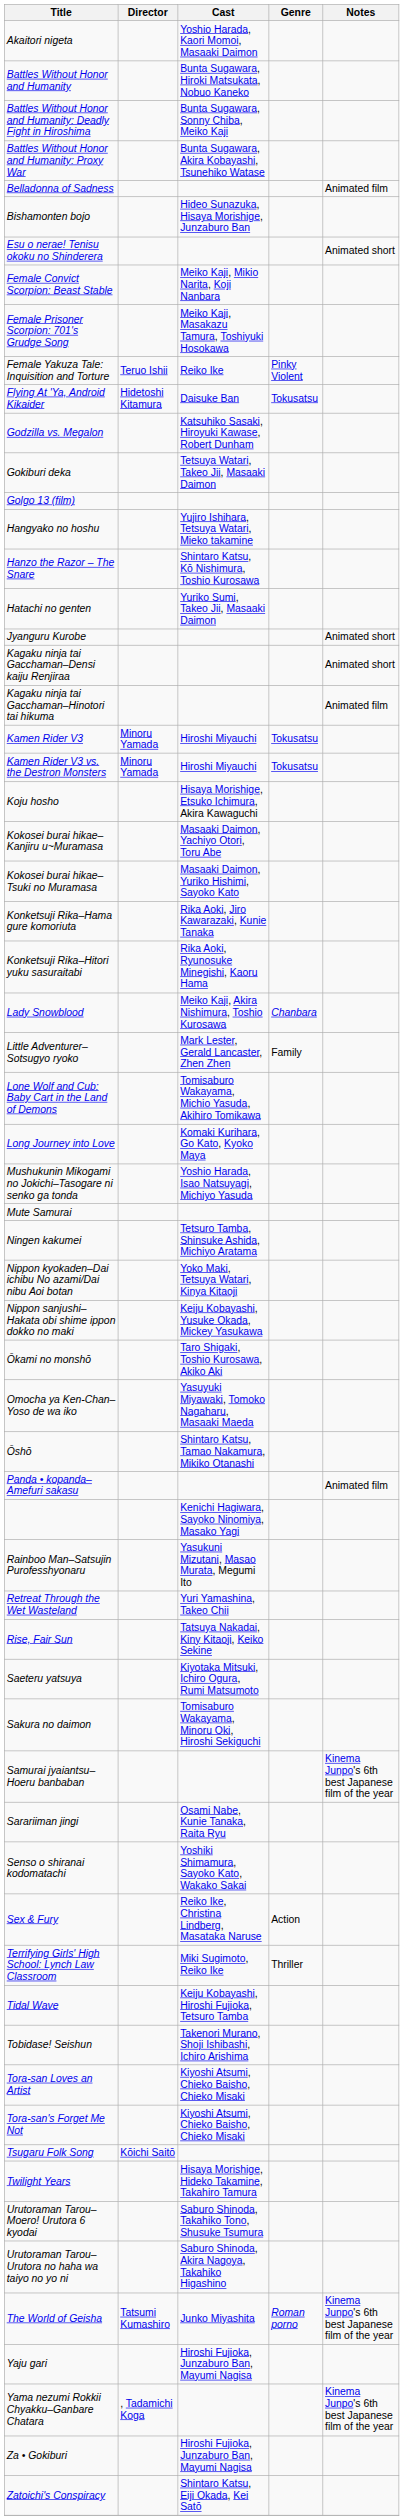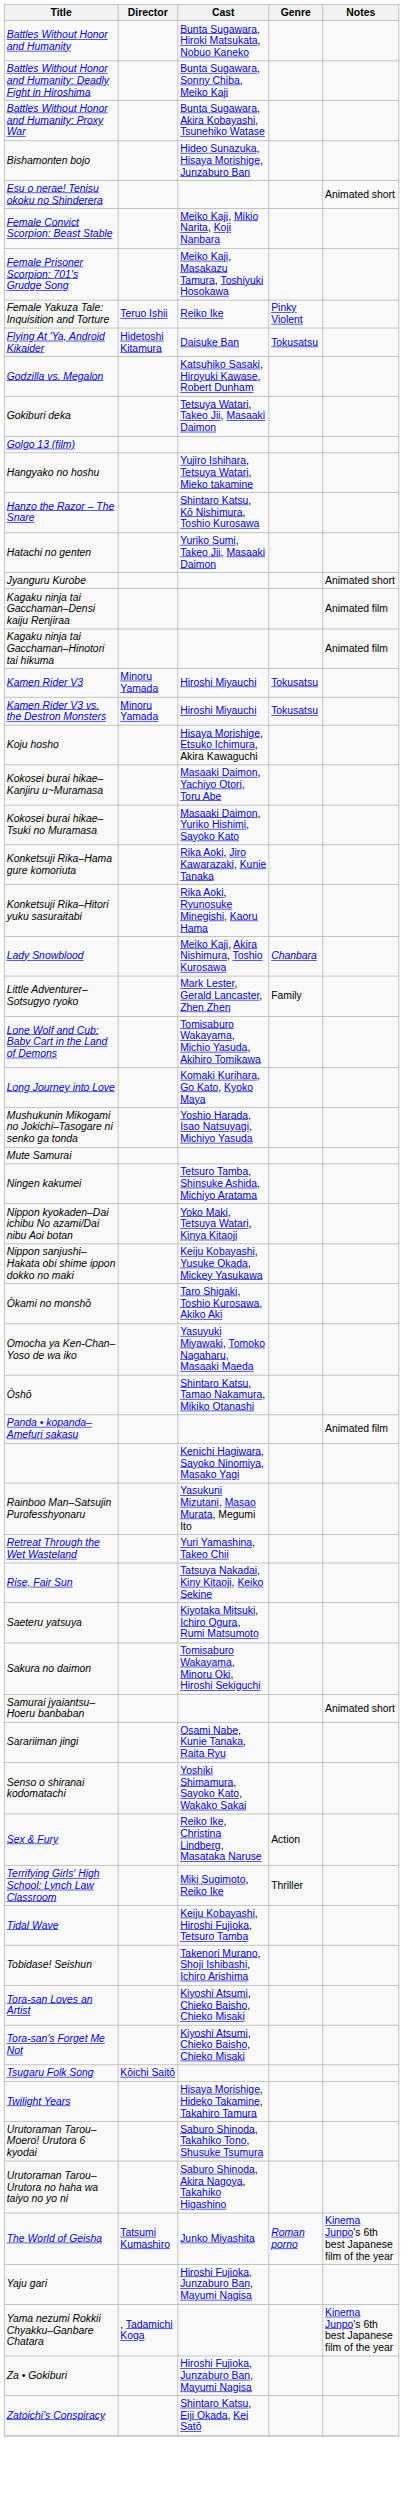 <table class="wikitable sortable">
 <tr>
 <th scope="col">Title</th>
 <th scope="col">Director</th>
 <th scope="col" class="unsortable">Cast</th>
 <th scope="col">Genre</th>
 <th scope="col">Notes</th>
-</tr>
-<tr>
-<td><em>Akaitori nigeta</em></td>
-<td></td>
-<td><a href='#'>Yoshio Harada</a>, <a href='#'>Kaori Momoi</a>, <a href='#'>Masaaki Daimon</a></td>
-<td></td>
-<td></td>
 </tr>
 <tr>
 <td><em><a href='#'>Battles Without Honor and Humanity</a></em></td>
 <td></td>
 <td><a href='#'>Bunta Sugawara</a>, <a href='#'>Hiroki Matsukata</a>, <a href='#'>Nobuo Kaneko</a></td>
 <td></td>
 <td></td>
 </tr>
 <tr>
 <td><em><a href='#'>Battles Without Honor and Humanity: Deadly Fight in Hiroshima</a></em></td>
 <td></td>
 <td><a href='#'>Bunta Sugawara</a>, <a href='#'>Sonny Chiba</a>, <a href='#'>Meiko Kaji</a></td>
 <td></td>
 <td></td>
 </tr>
 <tr>
 <td><em><a href='#'>Battles Without Honor and Humanity: Proxy War</a></em></td>
 <td></td>
 <td><a href='#'>Bunta Sugawara</a>, <a href='#'>Akira Kobayashi</a>, <a href='#'>Tsunehiko Watase</a></td>
 <td></td>
 <td></td>
-</tr>
-<tr>
-<td><em><a href='#'>Belladonna of Sadness</a></em></td>
-<td></td>
-<td></td>
-<td></td>
-<td>Animated film</td>
 </tr>
 <tr>
 <td><em>Bishamonten bojo</em></td>
 <td></td>
 <td><a href='#'>Hideo Sunazuka</a>, <a href='#'>Hisaya Morishige</a>, <a href='#'>Junzaburo Ban</a></td>
 <td></td>
 <td></td>
 </tr>
 <tr>
 <td><em><a href='#'>Esu o nerae! Tenisu okoku no Shinderera</a></em></td>
 <td></td>
 <td></td>
 <td></td>
 <td>Animated short</td>
 </tr>
 <tr>
 <td><em><a href='#'>Female Convict Scorpion: Beast Stable</a></em></td>
 <td></td>
 <td><a href='#'>Meiko Kaji</a>, <a href='#'>Mikio Narita</a>, <a href='#'>Koji Nanbara</a></td>
 <td></td>
 <td></td>
 </tr>
 <tr>
 <td><em><a href='#'>Female Prisoner Scorpion: 701's Grudge Song</a></em></td>
 <td></td>
 <td><a href='#'>Meiko Kaji</a>, <a href='#'>Masakazu Tamura</a>, <a href='#'>Toshiyuki Hosokawa</a></td>
 <td></td>
 <td></td>
 </tr>
 <tr>
 <td><em>Female Yakuza Tale: Inquisition and Torture</em></td>
 <td><a href='#'>Teruo Ishii</a></td>
 <td><a href='#'>Reiko Ike</a></td>
 <td><a href='#'>Pinky Violent</a></td>
 <td></td>
 </tr>
 <tr>
 <td><em><a href='#'>Flying At 'Ya, Android Kikaider</a></em></td>
 <td><a href='#'>Hidetoshi Kitamura</a></td>
 <td><a href='#'>Daisuke Ban</a></td>
 <td><a href='#'>Tokusatsu</a></td>
 <td></td>
 </tr>
 <tr>
 <td><em><a href='#'>Godzilla vs. Megalon</a></em></td>
 <td></td>
 <td><a href='#'>Katsuhiko Sasaki</a>, <a href='#'>Hiroyuki Kawase</a>, <a href='#'>Robert Dunham</a></td>
 <td></td>
 <td></td>
 </tr>
 <tr>
 <td><em>Gokiburi deka</em></td>
 <td></td>
 <td><a href='#'>Tetsuya Watari</a>, <a href='#'>Takeo Jii</a>, <a href='#'>Masaaki Daimon</a></td>
 <td></td>
 <td></td>
 </tr>
 <tr>
 <td><em><a href='#'>Golgo 13 (film)</a></em></td>
 <td></td>
 <td></td>
 <td></td>
 <td></td>
 </tr>
 <tr>
 <td><em>Hangyako no hoshu</em></td>
 <td></td>
 <td><a href='#'>Yujiro Ishihara</a>, <a href='#'>Tetsuya Watari</a>, <a href='#'>Mieko takamine</a></td>
 <td></td>
 <td></td>
 </tr>
 <tr>
 <td><em><a href='#'>Hanzo the Razor – The Snare</a></em></td>
 <td></td>
 <td><a href='#'>Shintaro Katsu</a>, <a href='#'>Kō Nishimura</a>, <a href='#'>Toshio Kurosawa</a></td>
 <td></td>
 <td></td>
 </tr>
 <tr>
 <td><em>Hatachi no genten</em></td>
 <td></td>
 <td><a href='#'>Yuriko Sumi</a>, <a href='#'>Takeo Jii</a>, <a href='#'>Masaaki Daimon</a></td>
 <td></td>
 <td></td>
 </tr>
 <tr>
 <td><em>Jyanguru Kurobe</em></td>
 <td></td>
 <td></td>
 <td></td>
 <td>Animated short</td>
 </tr>
 <tr>
 <td><em>Kagaku ninja tai Gacchaman–Densi kaiju Renjiraa</em></td>
 <td></td>
 <td></td>
 <td></td>
-<td>Animated short</td>
+<td>Animated film</td>
 </tr>
 <tr>
 <td><em>Kagaku ninja tai Gacchaman–Hinotori tai hikuma</em></td>
 <td></td>
 <td></td>
 <td></td>
 <td>Animated film</td>
 </tr>
 <tr>
 <td><em><a href='#'>Kamen Rider V3</a></em></td>
 <td><a href='#'>Minoru Yamada</a></td>
 <td><a href='#'>Hiroshi Miyauchi</a></td>
 <td><a href='#'>Tokusatsu</a></td>
 <td></td>
 </tr>
 <tr>
 <td><em><a href='#'>Kamen Rider V3 vs. the Destron Monsters</a></em></td>
 <td><a href='#'>Minoru Yamada</a></td>
 <td><a href='#'>Hiroshi Miyauchi</a></td>
 <td><a href='#'>Tokusatsu</a></td>
 <td></td>
 </tr>
 <tr>
 <td><em>Koju hosho</em></td>
 <td></td>
 <td><a href='#'>Hisaya Morishige</a>, <a href='#'>Etsuko Ichimura</a>, Akira Kawaguchi</td>
 <td></td>
 <td></td>
 </tr>
 <tr>
 <td><em>Kokosei burai hikae–Kanjiru u~Muramasa</em></td>
 <td></td>
 <td><a href='#'>Masaaki Daimon</a>, <a href='#'>Yachiyo Otori</a>, <a href='#'>Toru Abe</a></td>
 <td></td>
 <td></td>
 </tr>
 <tr>
 <td><em>Kokosei burai hikae–Tsuki no Muramasa</em></td>
 <td></td>
 <td><a href='#'>Masaaki Daimon</a>, <a href='#'>Yuriko Hishimi</a>, <a href='#'>Sayoko Kato</a></td>
 <td></td>
 <td></td>
 </tr>
 <tr>
 <td><em>Konketsuji Rika–Hama gure komoriuta</em></td>
 <td></td>
 <td><a href='#'>Rika Aoki</a>, <a href='#'>Jiro Kawarazaki</a>, <a href='#'>Kunie Tanaka</a></td>
 <td></td>
 <td></td>
 </tr>
 <tr>
 <td><em>Konketsuji Rika–Hitori yuku sasuraitabi</em></td>
 <td></td>
 <td><a href='#'>Rika Aoki</a>, <a href='#'>Ryunosuke Minegishi</a>, <a href='#'>Kaoru Hama</a></td>
 <td></td>
 <td></td>
 </tr>
 <tr>
 <td><em><a href='#'>Lady Snowblood</a></em></td>
 <td></td>
 <td><a href='#'>Meiko Kaji</a>, <a href='#'>Akira Nishimura</a>, <a href='#'>Toshio Kurosawa</a></td>
 <td><em><a href='#'>Chanbara</a></em></td>
 <td></td>
 </tr>
 <tr>
 <td><em>Little Adventurer–Sotsugyo ryoko</em></td>
 <td></td>
 <td><a href='#'>Mark Lester</a>, <a href='#'>Gerald Lancaster</a>, <a href='#'>Zhen Zhen</a></td>
 <td>Family</td>
 <td></td>
 </tr>
 <tr>
 <td><em><a href='#'>Lone Wolf and Cub: Baby Cart in the Land of Demons</a></em></td>
 <td></td>
 <td><a href='#'>Tomisaburo Wakayama</a>, <a href='#'>Michio Yasuda</a>, <a href='#'>Akihiro Tomikawa</a></td>
 <td></td>
 <td></td>
 </tr>
 <tr>
 <td><em><a href='#'>Long Journey into Love</a></em></td>
 <td></td>
 <td><a href='#'>Komaki Kurihara</a>, <a href='#'>Go Kato</a>, <a href='#'>Kyoko Maya</a></td>
 <td></td>
 <td></td>
 </tr>
 <tr>
 <td><em>Mushukunin Mikogami no Jokichi–Tasogare ni senko ga tonda</em></td>
 <td></td>
 <td><a href='#'>Yoshio Harada</a>, <a href='#'>Isao Natsuyagi</a>, <a href='#'>Michiyo Yasuda</a></td>
 <td></td>
 <td></td>
 </tr>
 <tr>
 <td><em>Mute Samurai</em></td>
 <td></td>
 <td></td>
 <td></td>
 <td></td>
 </tr>
 <tr>
 <td><em>Ningen kakumei</em></td>
 <td></td>
 <td><a href='#'>Tetsuro Tamba</a>, <a href='#'>Shinsuke Ashida</a>, <a href='#'>Michiyo Aratama</a></td>
 <td></td>
 <td></td>
 </tr>
 <tr>
 <td><em>Nippon kyokaden–Dai ichibu No azami/Dai nibu Aoi botan</em></td>
 <td></td>
 <td><a href='#'>Yoko Maki</a>, <a href='#'>Tetsuya Watari</a>, <a href='#'>Kinya Kitaoji</a></td>
 <td></td>
 <td></td>
 </tr>
 <tr>
 <td><em>Nippon sanjushi–Hakata obi shime ippon dokko no maki</em></td>
 <td></td>
 <td><a href='#'>Keiju Kobayashi</a>, <a href='#'>Yusuke Okada</a>, <a href='#'>Mickey Yasukawa</a></td>
 <td></td>
 <td></td>
 </tr>
 <tr>
 <td><em>Ōkami no monshō</em></td>
 <td></td>
 <td><a href='#'>Taro Shigaki</a>, <a href='#'>Toshio Kurosawa</a>, <a href='#'>Akiko Aki</a></td>
 <td></td>
 <td></td>
 </tr>
 <tr>
 <td><em>Omocha ya Ken-Chan–Yoso de wa iko</em></td>
 <td></td>
 <td><a href='#'>Yasuyuki Miyawaki</a>, <a href='#'>Tomoko Nagaharu</a>, <a href='#'>Masaaki Maeda</a></td>
 <td></td>
 <td></td>
 </tr>
 <tr>
 <td><em>Ōshō</em></td>
 <td></td>
 <td><a href='#'>Shintaro Katsu</a>, <a href='#'>Tamao Nakamura</a>, <a href='#'>Mikiko Otanashi</a></td>
 <td></td>
 <td></td>
 </tr>
 <tr>
 <td><em><a href='#'>Panda • kopanda–Amefuri sakasu</a></em></td>
 <td></td>
 <td></td>
 <td></td>
 <td>Animated film</td>
 </tr>
 <tr>
 <td></td>
 <td></td>
 <td><a href='#'>Kenichi Hagiwara</a>, <a href='#'>Sayoko Ninomiya</a>, <a href='#'>Masako Yagi</a></td>
 <td></td>
 <td></td>
 </tr>
 <tr>
 <td><em>Rainboo Man–Satsujin Purofesshyonaru</em></td>
 <td></td>
 <td><a href='#'>Yasukuni Mizutani</a>, <a href='#'>Masao Murata</a>, Megumi Ito</td>
 <td></td>
 <td></td>
 </tr>
 <tr>
 <td><em><a href='#'>Retreat Through the Wet Wasteland</a></em></td>
 <td></td>
 <td><a href='#'>Yuri Yamashina</a>, <a href='#'>Takeo Chii</a></td>
 <td></td>
 <td></td>
 </tr>
 <tr>
 <td><em><a href='#'>Rise, Fair Sun</a></em></td>
 <td></td>
 <td><a href='#'>Tatsuya Nakadai</a>, <a href='#'>Kiny Kitaoji</a>, <a href='#'>Keiko Sekine</a></td>
 <td></td>
 <td></td>
 </tr>
 <tr>
 <td><em>Saeteru yatsuya</em></td>
 <td></td>
 <td><a href='#'>Kiyotaka Mitsuki</a>, <a href='#'>Ichiro Ogura</a>, <a href='#'>Rumi Matsumoto</a></td>
 <td></td>
 <td></td>
 </tr>
 <tr>
 <td><em>Sakura no daimon</em></td>
 <td></td>
 <td><a href='#'>Tomisaburo Wakayama</a>, <a href='#'>Minoru Oki</a>, <a href='#'>Hiroshi Sekiguchi</a></td>
 <td></td>
 <td></td>
 </tr>
 <tr>
 <td><em>Samurai jyaiantsu–Hoeru banbaban</em></td>
 <td></td>
 <td></td>
 <td></td>
-<td><a href='#'>Kinema Junpo</a>'s 6th best Japanese film of the year</td>
+<td>Animated short</td>
 </tr>
 <tr>
 <td><em>Sarariiman jingi</em></td>
 <td></td>
 <td><a href='#'>Osami Nabe</a>, <a href='#'>Kunie Tanaka</a>, <a href='#'>Raita Ryu</a></td>
 <td></td>
 <td></td>
 </tr>
 <tr>
 <td><em>Senso o shiranai kodomatachi</em></td>
 <td></td>
 <td><a href='#'>Yoshiki Shimamura</a>, <a href='#'>Sayoko Kato</a>, <a href='#'>Wakako Sakai</a></td>
 <td></td>
 <td></td>
 </tr>
 <tr>
 <td><em><a href='#'>Sex & Fury</a></em></td>
 <td></td>
 <td><a href='#'>Reiko Ike</a>, <a href='#'>Christina Lindberg</a>, <a href='#'>Masataka Naruse</a></td>
 <td>Action</td>
 <td></td>
 </tr>
 <tr>
 <td><em><a href='#'>Terrifying Girls' High School: Lynch Law Classroom</a></em></td>
 <td></td>
 <td><a href='#'>Miki Sugimoto</a>, <a href='#'>Reiko Ike</a></td>
 <td>Thriller</td>
 <td></td>
 </tr>
 <tr>
 <td><em><a href='#'>Tidal Wave</a></em></td>
 <td></td>
 <td><a href='#'>Keiju Kobayashi</a>, <a href='#'>Hiroshi Fujioka</a>, <a href='#'>Tetsuro Tamba</a></td>
 <td></td>
 <td></td>
 </tr>
 <tr>
 <td><em>Tobidase! Seishun</em></td>
 <td></td>
 <td><a href='#'>Takenori Murano</a>, <a href='#'>Shoji Ishibashi</a>, <a href='#'>Ichiro Arishima</a></td>
 <td></td>
 <td></td>
 </tr>
 <tr>
 <td><em><a href='#'>Tora-san Loves an Artist</a></em></td>
 <td></td>
 <td><a href='#'>Kiyoshi Atsumi</a>, <a href='#'>Chieko Baisho</a>, <a href='#'>Chieko Misaki</a></td>
 <td></td>
 <td></td>
 </tr>
 <tr>
 <td><em><a href='#'>Tora-san's Forget Me Not</a></em></td>
 <td></td>
 <td><a href='#'>Kiyoshi Atsumi</a>, <a href='#'>Chieko Baisho</a>, <a href='#'>Chieko Misaki</a></td>
 <td></td>
 <td></td>
 </tr>
 <tr>
 <td><em><a href='#'>Tsugaru Folk Song</a></em></td>
 <td><a href='#'>Kōichi Saitō</a></td>
 <td></td>
 <td></td>
 <td></td>
 </tr>
 <tr>
 <td><em><a href='#'>Twilight Years</a></em></td>
 <td></td>
 <td><a href='#'>Hisaya Morishige</a>, <a href='#'>Hideko Takamine</a>, <a href='#'>Takahiro Tamura</a></td>
 <td></td>
 <td></td>
 </tr>
 <tr>
 <td><em>Urutoraman Tarou–Moero! Urutora 6 kyodai</em></td>
 <td></td>
 <td><a href='#'>Saburo Shinoda</a>, <a href='#'>Takahiko Tono</a>, <a href='#'>Shusuke Tsumura</a></td>
 <td></td>
 <td></td>
 </tr>
 <tr>
 <td><em>Urutoraman Tarou–Urutora no haha wa taiyo no yo ni</em></td>
 <td></td>
 <td><a href='#'>Saburo Shinoda</a>, <a href='#'>Akira Nagoya</a>, <a href='#'>Takahiko Higashino</a></td>
 <td></td>
 <td></td>
 </tr>
 <tr>
 <td><em><a href='#'>The World of Geisha</a></em></td>
 <td><a href='#'>Tatsumi Kumashiro</a></td>
 <td><a href='#'>Junko Miyashita</a></td>
 <td><a href='#'><em>Roman porno</em></a></td>
 <td><a href='#'>Kinema Junpo</a>'s 6th best Japanese film of the year</td>
 </tr>
 <tr>
 <td><em>Yaju gari</em></td>
 <td></td>
 <td><a href='#'>Hiroshi Fujioka</a>, <a href='#'>Junzaburo Ban</a>, <a href='#'>Mayumi Nagisa</a></td>
 <td></td>
 <td></td>
 </tr>
 <tr>
 <td><em>Yama nezumi Rokkii Chyakku–Ganbare Chatara</em></td>
 <td>, <a href='#'>Tadamichi Koga</a></td>
 <td></td>
 <td></td>
 <td><a href='#'>Kinema Junpo</a>'s 6th best Japanese film of the year</td>
 </tr>
 <tr>
 <td><em>Za • Gokiburi</em></td>
 <td></td>
 <td><a href='#'>Hiroshi Fujioka</a>, <a href='#'>Junzaburo Ban</a>, <a href='#'>Mayumi Nagisa</a></td>
 <td></td>
 <td></td>
 </tr>
 <tr>
 <td><em><a href='#'>Zatoichi's Conspiracy</a></em></td>
 <td></td>
 <td><a href='#'>Shintaro Katsu</a>, <a href='#'>Eiji Okada</a>, <a href='#'>Kei Satō</a></td>
 <td></td>
 <td></td>
 </tr>
 <tr>
 </tr>
 </table>
